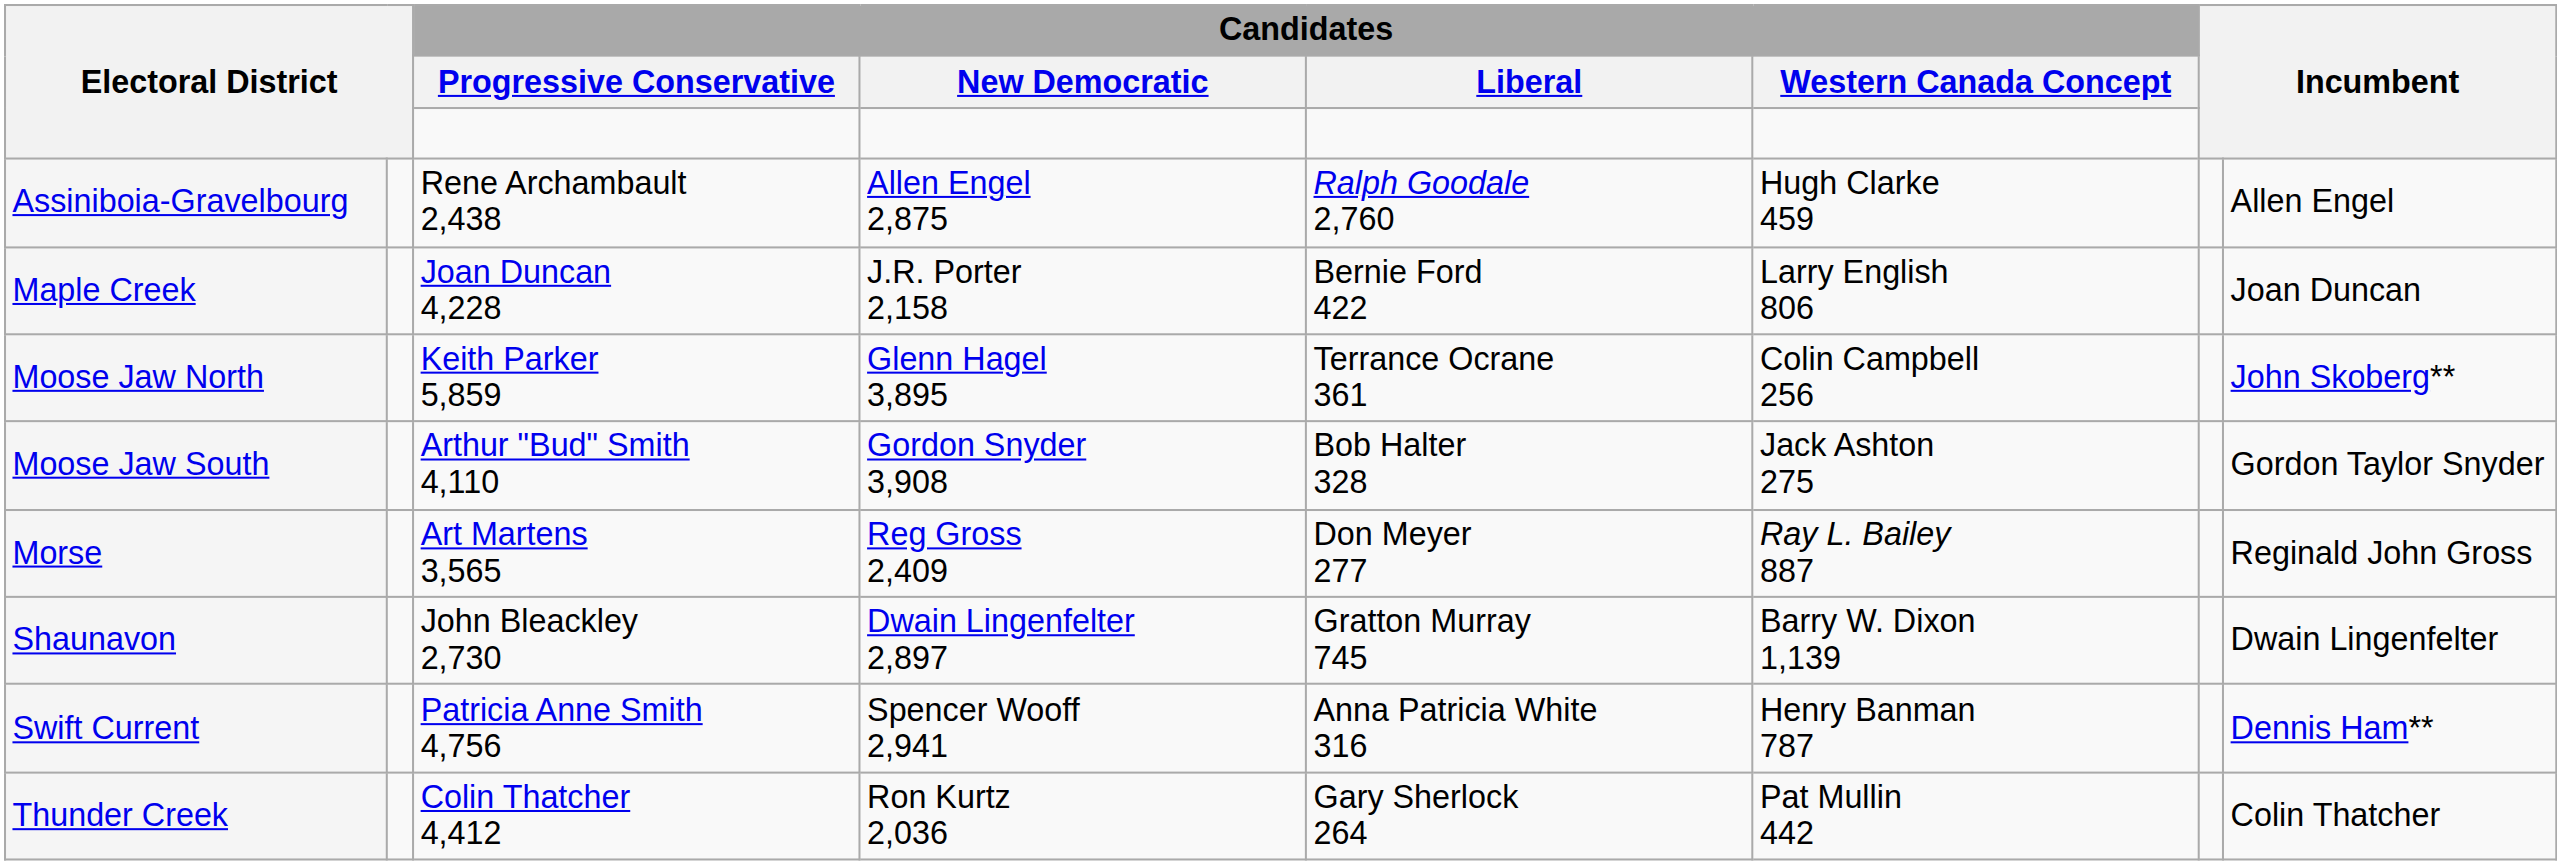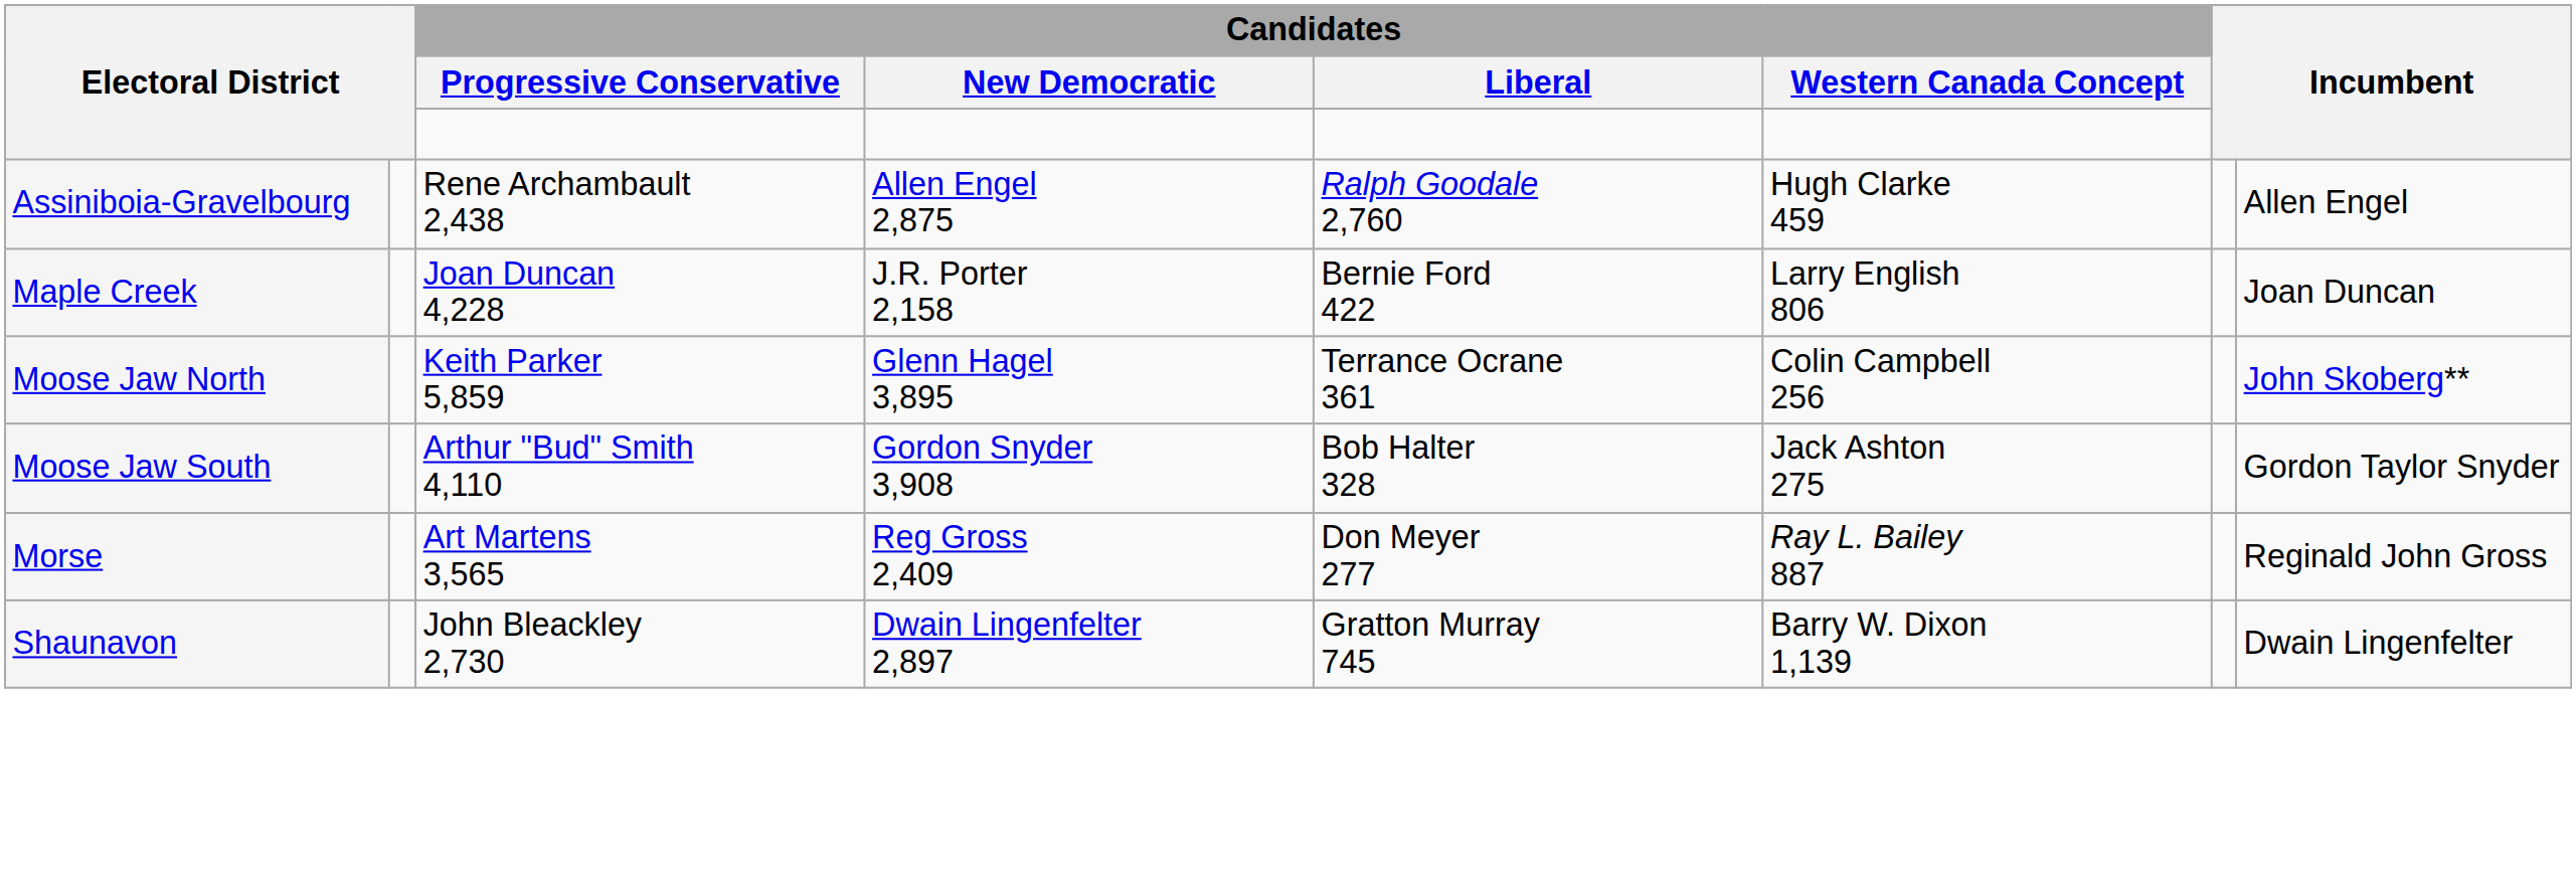 <table class="wikitable" style="width:100%">
 <tr>
 <th style="width:16%;" style="background:darkgrey;" rowspan=3 colspan=2>Electoral District</th>
 <th style="background:darkgrey;" colspan=4>Candidates</th>
 <th style="width:14%;" style="background:darkgrey;" rowspan=3 colspan=2>Incumbent</th>
 </tr>
 <tr>
 <th width=17.5%><a href='#'>Progressive Conservative</a></th>
 <th width=17.5%><a href='#'>New Democratic</a></th>
 <th width=17.5%><a href='#'>Liberal</a></th>
 <th width=17.5%><a href='#'>Western Canada Concept</a></th>
 </tr>
 <tr>
 <td width=17.5% > </td>
 <td width=17.5% > </td>
 <td width=17.5% > </td>
 <td width=17.5% > </td>
 </tr>
 <tr>
 <td bgcolor=whitesmoke><a href='#'>Assiniboia-Gravelbourg</a></td>
 <td> </td>
 <td>Rene Archambault <br>2,438</td>
 <td><a href='#'>Allen Engel</a> <br>2,875</td>
 <td><em><a href='#'>Ralph Goodale</a></em> <br>2,760</td>
 <td>Hugh Clarke <br>459</td>
 <td> </td>
 <td>Allen Engel</td>
 </tr>
 <tr>
 <td bgcolor=whitesmoke><a href='#'>Maple Creek</a></td>
 <td> </td>
 <td><a href='#'>Joan Duncan</a> <br>4,228</td>
 <td>J.R. Porter <br>2,158</td>
 <td>Bernie Ford <br>422</td>
 <td>Larry English <br>806</td>
 <td> </td>
 <td>Joan Duncan</td>
 </tr>
 <tr>
 <td bgcolor=whitesmoke><a href='#'>Moose Jaw North</a></td>
 <td> </td>
 <td><a href='#'>Keith Parker</a> <br>5,859</td>
 <td><a href='#'>Glenn Hagel</a> <br>3,895</td>
 <td>Terrance Ocrane <br>361</td>
 <td>Colin Campbell <br>256</td>
 <td> </td>
 <td><a href='#'>John Skoberg</a>**</td>
 </tr>
 <tr>
 <td bgcolor=whitesmoke><a href='#'>Moose Jaw South</a></td>
 <td> </td>
 <td><a href='#'>Arthur "Bud" Smith</a><br>4,110</td>
 <td><a href='#'>Gordon Snyder</a> <br>3,908</td>
 <td>Bob Halter <br>328</td>
 <td>Jack Ashton <br>275</td>
 <td> </td>
 <td>Gordon Taylor Snyder</td>
 </tr>
 <tr>
 <td bgcolor=whitesmoke><a href='#'>Morse</a></td>
 <td> </td>
 <td><a href='#'>Art Martens</a> <br>3,565</td>
 <td><a href='#'>Reg Gross</a> <br>2,409</td>
 <td>Don Meyer <br>277</td>
 <td><em>Ray L. Bailey</em> <br>887</td>
 <td> </td>
 <td>Reginald John Gross</td>
 </tr>
 <tr>
 <td bgcolor=whitesmoke><a href='#'>Shaunavon</a></td>
 <td> </td>
 <td>John Bleackley <br>2,730</td>
 <td><a href='#'>Dwain Lingenfelter</a> <br>2,897</td>
 <td>Gratton Murray <br>745</td>
 <td>Barry W. Dixon <br>1,139</td>
 <td> </td>
 <td>Dwain Lingenfelter</td>
 </tr>
-<tr>
-<td bgcolor=whitesmoke><a href='#'>Swift Current</a></td>
-<td> </td>
-<td><a href='#'>Patricia Anne Smith</a> <br>4,756</td>
-<td>Spencer Wooff <br>2,941</td>
-<td>Anna Patricia White <br>316</td>
-<td>Henry Banman <br>787</td>
-<td> </td>
-<td><a href='#'>Dennis Ham</a>**</td>
-</tr>
-<tr>
-<td bgcolor=whitesmoke><a href='#'>Thunder Creek</a></td>
-<td> </td>
-<td><a href='#'>Colin Thatcher</a> <br>4,412</td>
-<td>Ron Kurtz <br>2,036</td>
-<td>Gary Sherlock <br>264</td>
-<td>Pat Mullin <br>442</td>
-<td> </td>
-<td>Colin Thatcher</td>
-</tr>
 </table>
